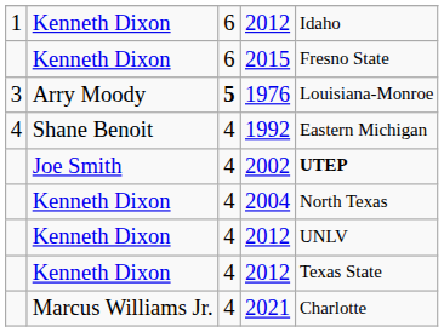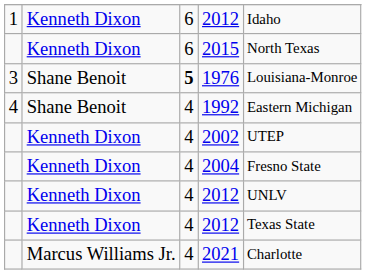 <table class="wikitable">
 <tr>
 </tr>
 <tr>
 <td>1</td>
 <td><a href='#'>Kenneth Dixon</a></td>
 <td>6</td>
 <td><a href='#'>2012</a></td>
 <td style="font-size:80%;">Idaho</td>
 </tr>
 <tr>
 <td></td>
 <td><a href='#'>Kenneth Dixon</a></td>
 <td>6</td>
 <td><a href='#'>2015</a></td>
-<td style="font-size:80%;">Fresno State</td>
+<td style="font-size:80%;">North Texas</td>
 </tr>
 <tr>
 <td>3</td>
-<td>Arry Moody</td>
+<td>Shane Benoit</td>
 <td><strong>5</strong></td>
 <td><a href='#'>1976</a></td>
 <td style="font-size:80%;">Louisiana-Monroe</td>
 </tr>
 <tr>
 <td>4</td>
 <td>Shane Benoit</td>
 <td>4</td>
 <td><a href='#'>1992</a></td>
 <td style="font-size:80%;">Eastern Michigan</td>
 </tr>
 <tr>
 <td></td>
-<td><a href='#'>Joe Smith</a></td>
+<td><a href='#'>Kenneth Dixon</a></td>
 <td>4</td>
 <td><a href='#'>2002</a></td>
-<td style="font-size:80%;"><strong>UTEP</strong></td>
+<td style="font-size:80%;">UTEP</td>
 </tr>
 <tr>
 <td></td>
 <td><a href='#'>Kenneth Dixon</a></td>
 <td>4</td>
 <td><a href='#'>2004</a></td>
-<td style="font-size:80%;">North Texas</td>
+<td style="font-size:80%;">Fresno State</td>
 </tr>
 <tr>
 <td></td>
 <td><a href='#'>Kenneth Dixon</a></td>
 <td>4</td>
 <td><a href='#'>2012</a></td>
 <td style="font-size:80%;">UNLV</td>
 </tr>
 <tr>
 <td></td>
 <td><a href='#'>Kenneth Dixon</a></td>
 <td>4</td>
 <td><a href='#'>2012</a></td>
 <td style="font-size:80%;">Texas State</td>
 </tr>
 <tr>
 <td></td>
 <td>Marcus Williams Jr.</td>
 <td>4</td>
 <td><a href='#'>2021</a></td>
 <td style="font-size:80%;">Charlotte</td>
 </tr>
 </table>
